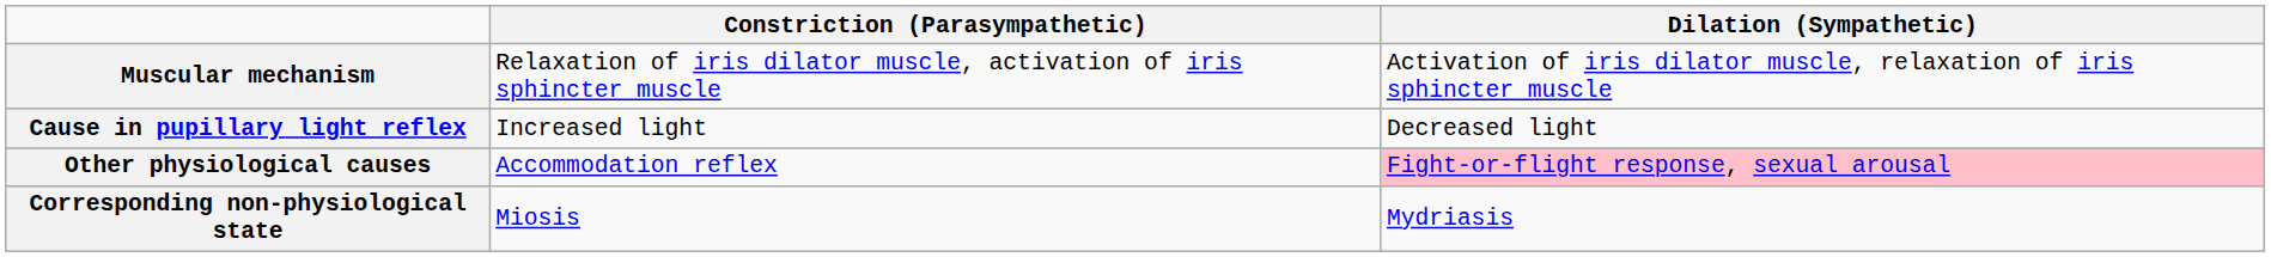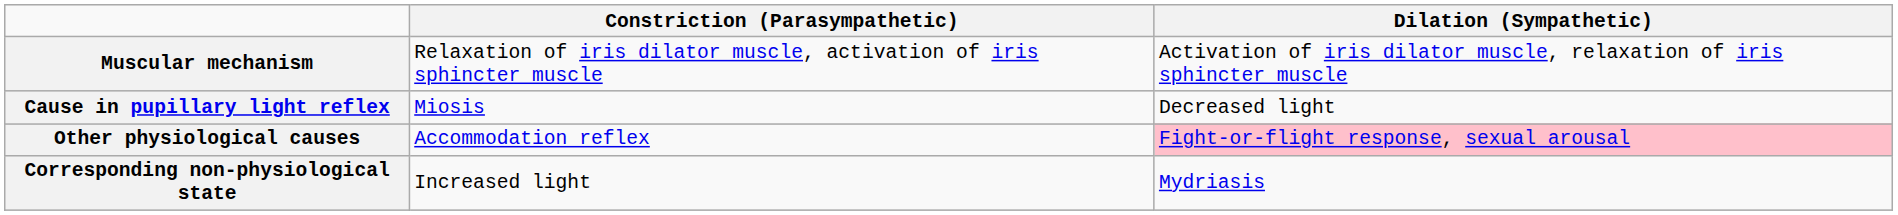 <table class="wikitable">
 <tr>
 <td></td>
 <th>Constriction (Parasympathetic)</th>
 <th>Dilation (Sympathetic)</th>
 </tr>
 <tr>
 <th>Muscular mechanism</th>
 <td>Relaxation of <a href='#'>iris dilator muscle</a>, activation of <a href='#'>iris sphincter muscle</a></td>
 <td>Activation of <a href='#'>iris dilator muscle</a>, relaxation of <a href='#'>iris sphincter muscle</a></td>
 </tr>
 <tr>
 <th>Cause in <a href='#'>pupillary light reflex</a></th>
-<td>Increased light</td>
+<td><a href='#'>Miosis</a></td>
 <td>Decreased light</td>
 </tr>
 <tr>
 <th>Other physiological causes</th>
 <td><a href='#'>Accommodation reflex</a></td>
 <td style="background: pink;"><a href='#'>Fight-or-flight response</a>, <a href='#'>sexual arousal</a></td>
 </tr>
 <tr>
 <th>Corresponding non-physiological state</th>
-<td><a href='#'>Miosis</a></td>
+<td>Increased light</td>
 <td><a href='#'>Mydriasis</a></td>
 </tr>
 </table>
